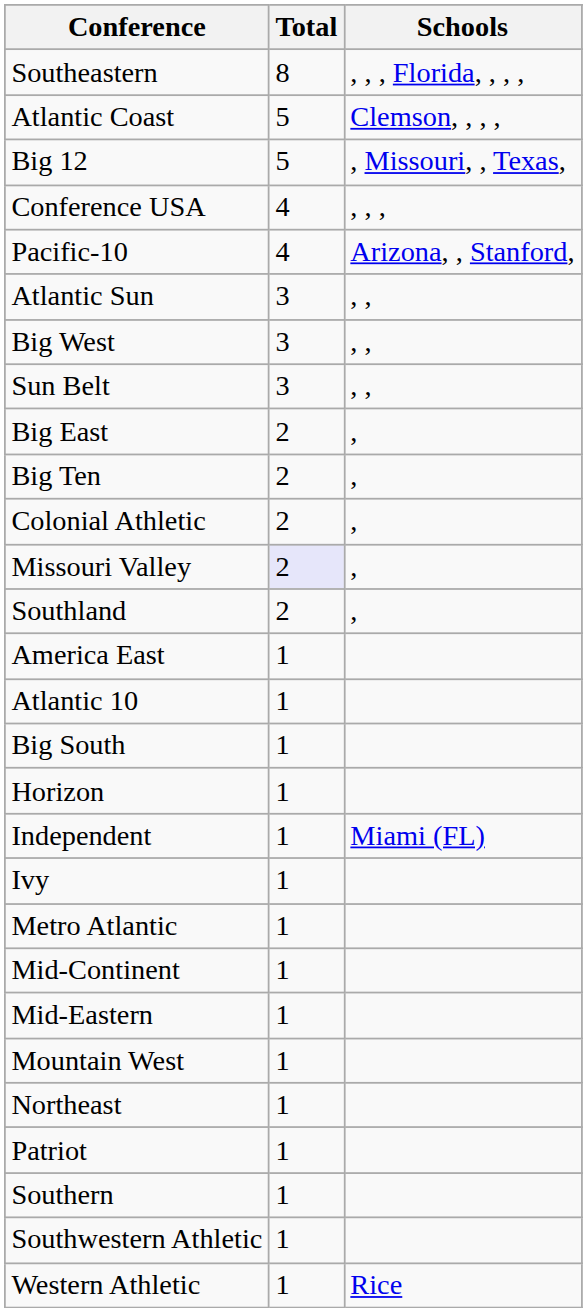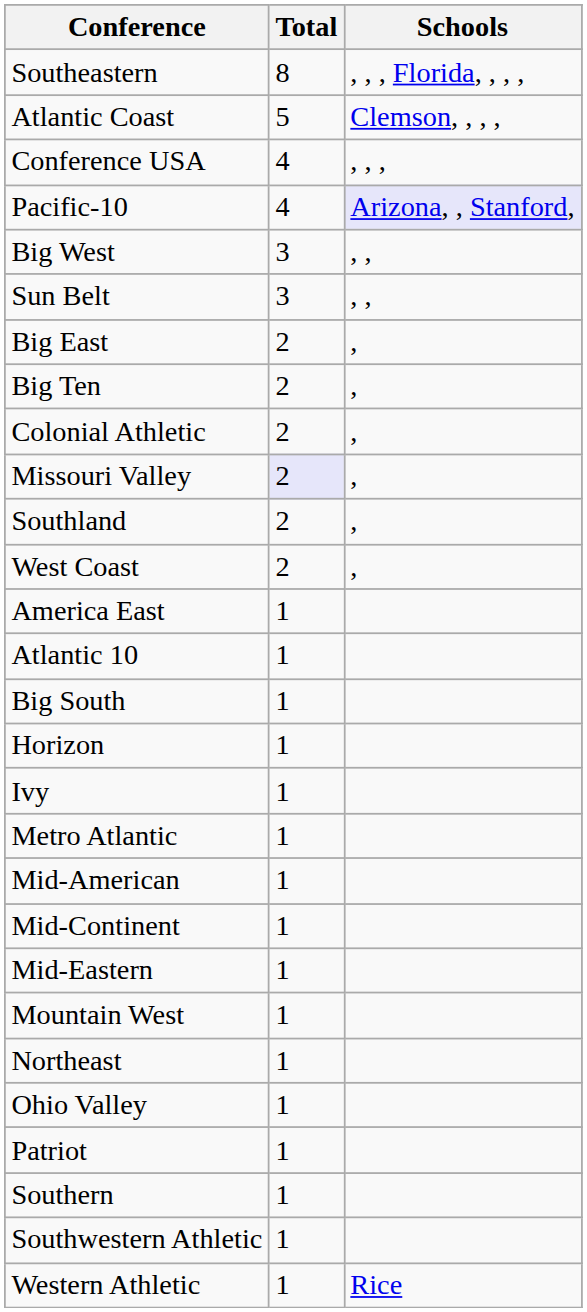 <table class="wikitable sortable">
 <tr>
 <th>Conference</th>
 <th>Total</th>
 <th>Schools</th>
 </tr>
 <tr>
 <td>Southeastern</td>
 <td>8</td>
 <td>, , , <a href='#'>Florida</a>, , , , </td>
 </tr>
 <tr>
 <td>Atlantic Coast</td>
 <td>5</td>
 <td><a href='#'>Clemson</a>, , , , </td>
 </tr>
 <tr>
-<td>Big 12</td>
-<td>5</td>
-<td>, <a href='#'>Missouri</a>, , <a href='#'>Texas</a>, </td>
-</tr>
-<tr>
 <td>Conference USA</td>
 <td>4</td>
 <td>, , , </td>
 </tr>
 <tr>
 <td>Pacific-10</td>
 <td>4</td>
-<td><a href='#'>Arizona</a>, , <a href='#'>Stanford</a>, </td>
-</tr>
-<tr>
-<td>Atlantic Sun</td>
-<td>3</td>
-<td>, , </td>
+<td style="background: lavender;"><a href='#'>Arizona</a>, , <a href='#'>Stanford</a>, </td>
 </tr>
 <tr>
 <td>Big West</td>
 <td>3</td>
 <td>, , </td>
 </tr>
 <tr>
 <td>Sun Belt</td>
 <td>3</td>
 <td>, , </td>
 </tr>
 <tr>
 <td>Big East</td>
 <td>2</td>
 <td>, </td>
 </tr>
 <tr>
 <td>Big Ten</td>
 <td>2</td>
 <td>, </td>
 </tr>
 <tr>
 <td>Colonial Athletic</td>
 <td>2</td>
 <td>, </td>
 </tr>
 <tr>
 <td>Missouri Valley</td>
 <td style="background: lavender;">2</td>
 <td>, </td>
 </tr>
 <tr>
 <td>Southland</td>
 <td>2</td>
 <td>, </td>
 </tr>
 <tr>
+<td>West Coast</td>
+<td>2</td>
+<td>, </td>
+</tr>
+<tr>
 <td>America East</td>
 <td>1</td>
 <td></td>
 </tr>
 <tr>
 <td>Atlantic 10</td>
 <td>1</td>
 <td></td>
 </tr>
 <tr>
 <td>Big South</td>
 <td>1</td>
 <td></td>
 </tr>
 <tr>
 <td>Horizon</td>
 <td>1</td>
 <td></td>
 </tr>
 <tr>
-<td>Independent</td>
-<td>1</td>
-<td><a href='#'>Miami (FL)</a></td>
-</tr>
-<tr>
 <td>Ivy</td>
 <td>1</td>
 <td></td>
 </tr>
 <tr>
 <td>Metro Atlantic</td>
+<td>1</td>
+<td></td>
+</tr>
+<tr>
+<td>Mid-American</td>
 <td>1</td>
 <td></td>
 </tr>
 <tr>
 <td>Mid-Continent</td>
 <td>1</td>
 <td></td>
 </tr>
 <tr>
 <td>Mid-Eastern</td>
 <td>1</td>
 <td></td>
 </tr>
 <tr>
 <td>Mountain West</td>
 <td>1</td>
 <td></td>
 </tr>
 <tr>
 <td>Northeast</td>
 <td>1</td>
 <td></td>
 </tr>
 <tr>
+<td>Ohio Valley</td>
+<td>1</td>
+<td></td>
+</tr>
+<tr>
 <td>Patriot</td>
 <td>1</td>
 <td></td>
 </tr>
 <tr>
 <td>Southern</td>
 <td>1</td>
 <td></td>
 </tr>
 <tr>
 <td>Southwestern Athletic</td>
 <td>1</td>
 <td></td>
 </tr>
 <tr>
 <td>Western Athletic</td>
 <td>1</td>
 <td><a href='#'>Rice</a></td>
 </tr>
 </table>
